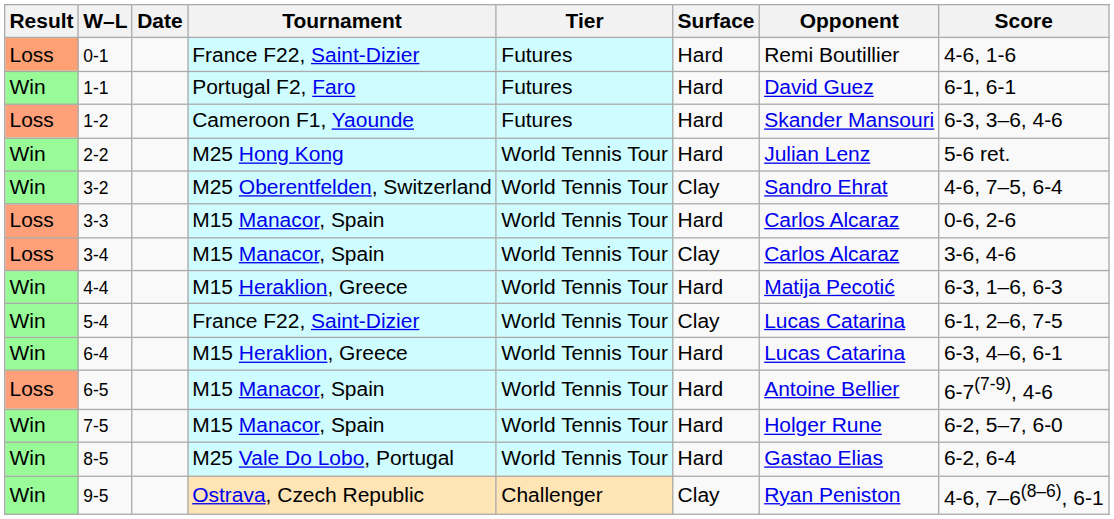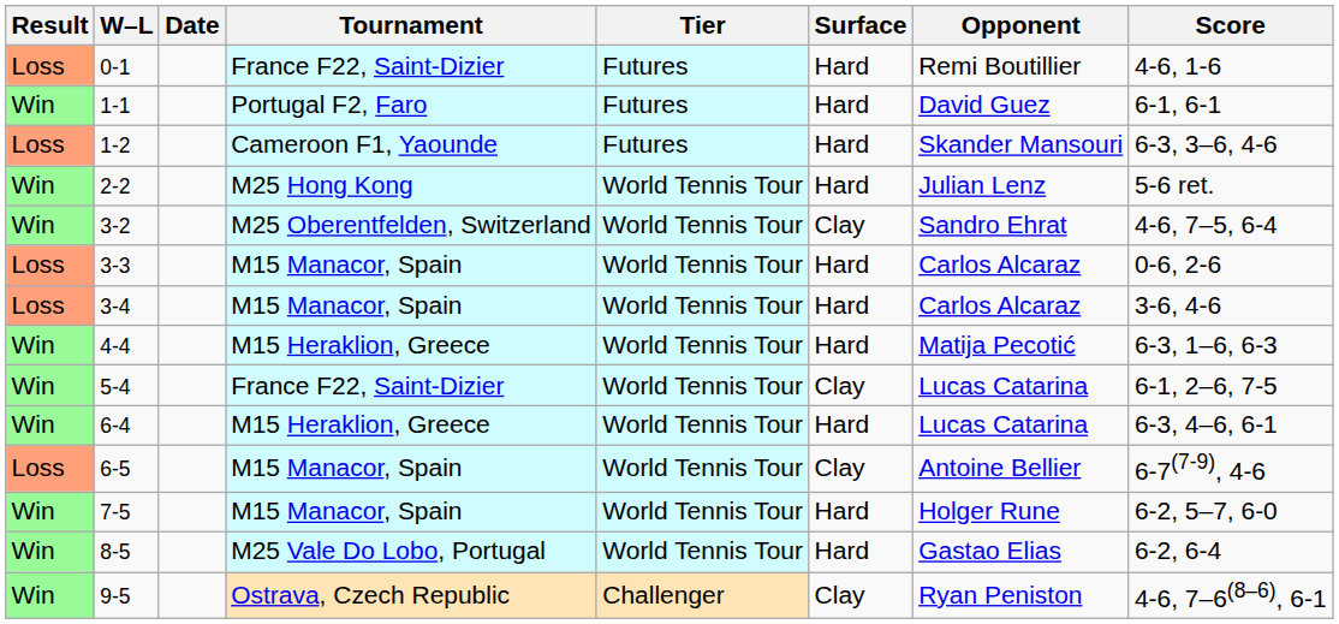 <table class="sortable wikitable">
 <tr>
 <th>Result</th>
 <th class="unsortable">W–L</th>
 <th>Date</th>
 <th>Tournament</th>
 <th>Tier</th>
 <th>Surface</th>
 <th>Opponent</th>
 <th class="unsortable">Score</th>
 </tr>
 <tr>
 <td bgcolor=FFA074>Loss</td>
 <td><small>0-1</small></td>
 <td></td>
 <td style="background:#cffcff;">France F22, <a href='#'>Saint-Dizier</a></td>
 <td style="background:#cffcff;">Futures</td>
 <td>Hard</td>
 <td> Remi Boutillier</td>
 <td>4-6, 1-6</td>
 </tr>
 <tr>
 <td bgcolor=98FB98>Win</td>
 <td><small>1-1</small></td>
 <td></td>
 <td style="background:#cffcff;">Portugal F2, <a href='#'>Faro</a></td>
 <td style="background:#cffcff;">Futures</td>
 <td>Hard</td>
 <td> <a href='#'>David Guez</a></td>
 <td>6-1, 6-1</td>
 </tr>
 <tr>
 <td bgcolor=FFA07A>Loss</td>
 <td><small>1-2</small></td>
 <td></td>
 <td style="background:#cffcff;">Cameroon F1, <a href='#'>Yaounde</a></td>
 <td style="background:#cffcff;">Futures</td>
 <td>Hard</td>
 <td> <a href='#'>Skander Mansouri</a></td>
 <td>6-3, 3–6, 4-6</td>
 </tr>
 <tr>
 <td bgcolor=98FB98>Win</td>
 <td><small>2-2</small></td>
 <td></td>
 <td style="background:#cffcff;">M25 <a href='#'>Hong Kong</a></td>
 <td style="background:#cffcff;">World Tennis Tour</td>
 <td>Hard</td>
 <td> <a href='#'>Julian Lenz</a></td>
 <td>5-6 ret.</td>
 </tr>
 <tr>
 <td bgcolor=98FB98>Win</td>
 <td><small>3-2</small></td>
 <td></td>
 <td style="background:#cffcff;">M25 <a href='#'>Oberentfelden</a>, Switzerland</td>
 <td style="background:#cffcff;">World Tennis Tour</td>
 <td>Clay</td>
 <td> <a href='#'>Sandro Ehrat</a></td>
 <td>4-6, 7–5, 6-4</td>
 </tr>
 <tr>
 <td bgcolor=FFA07A>Loss</td>
 <td><small>3-3</small></td>
 <td></td>
 <td style="background:#cffcff;">M15 <a href='#'>Manacor</a>, Spain</td>
 <td style="background:#cffcff;">World Tennis Tour</td>
 <td>Hard</td>
 <td> <a href='#'>Carlos Alcaraz</a></td>
 <td>0-6, 2-6</td>
 </tr>
 <tr>
 <td bgcolor=FFA07A>Loss</td>
 <td><small>3-4</small></td>
 <td></td>
 <td style="background:#cffcff;">M15 <a href='#'>Manacor</a>, Spain</td>
 <td style="background:#cffcff;">World Tennis Tour</td>
-<td>Clay</td>
+<td>Hard</td>
 <td> <a href='#'>Carlos Alcaraz</a></td>
 <td>3-6, 4-6</td>
 </tr>
 <tr>
 <td bgcolor=98FB98>Win</td>
 <td><small>4-4</small></td>
 <td></td>
 <td style="background:#cffcff;">M15 <a href='#'>Heraklion</a>, Greece</td>
 <td style="background:#cffcff;">World Tennis Tour</td>
 <td>Hard</td>
 <td> <a href='#'>Matija Pecotić</a></td>
 <td>6-3, 1–6, 6-3</td>
 </tr>
 <tr>
 <td bgcolor=98FB98>Win</td>
 <td><small>5-4</small></td>
 <td></td>
 <td style="background:#cffcff;">France F22, <a href='#'>Saint-Dizier</a></td>
 <td style="background:#cffcff;">World Tennis Tour</td>
 <td>Clay</td>
 <td> <a href='#'>Lucas Catarina</a></td>
 <td>6-1, 2–6, 7-5</td>
 </tr>
 <tr>
 <td bgcolor=98FB98>Win</td>
 <td><small>6-4</small></td>
 <td></td>
 <td style="background:#cffcff;">M15 <a href='#'>Heraklion</a>, Greece</td>
 <td style="background:#cffcff;">World Tennis Tour</td>
 <td>Hard</td>
 <td> <a href='#'>Lucas Catarina</a></td>
 <td>6-3, 4–6, 6-1</td>
 </tr>
 <tr>
 <td bgcolor=FFA07A>Loss</td>
 <td><small>6-5</small></td>
 <td></td>
 <td style="background:#cffcff;">M15 <a href='#'>Manacor</a>, Spain</td>
 <td style="background:#cffcff;">World Tennis Tour</td>
-<td>Hard</td>
+<td>Clay</td>
 <td> <a href='#'>Antoine Bellier</a></td>
 <td>6-7<sup>(7-9)</sup>, 4-6</td>
 </tr>
 <tr>
 <td bgcolor=98FB98>Win</td>
 <td><small>7-5</small></td>
 <td></td>
 <td style="background:#cffcff;">M15 <a href='#'>Manacor</a>, Spain</td>
 <td style="background:#cffcff;">World Tennis Tour</td>
 <td>Hard</td>
 <td> <a href='#'>Holger Rune</a></td>
 <td>6-2, 5–7, 6-0</td>
 </tr>
 <tr>
 <td bgcolor=98FB98>Win</td>
 <td><small>8-5</small></td>
 <td></td>
 <td style="background:#cffcff;">M25 <a href='#'>Vale Do Lobo</a>, Portugal</td>
 <td style="background:#cffcff;">World Tennis Tour</td>
 <td>Hard</td>
 <td> <a href='#'>Gastao Elias</a></td>
 <td>6-2, 6-4</td>
 </tr>
 <tr>
 <td bgcolor=98FB98>Win</td>
 <td><small>9-5</small></td>
 <td><a href='#'></a></td>
 <td style="background:moccasin;"><a href='#'>Ostrava</a>, Czech Republic</td>
 <td style="background:moccasin;">Challenger</td>
 <td>Clay</td>
 <td> <a href='#'>Ryan Peniston</a></td>
 <td>4-6, 7–6<sup>(8–6)</sup>, 6-1</td>
 </tr>
 </table>
